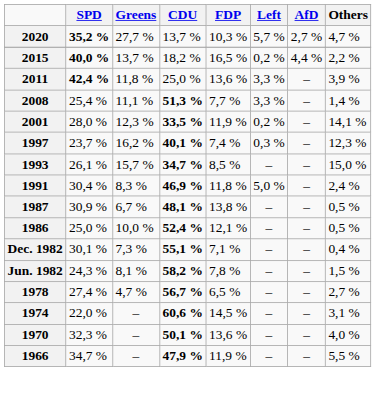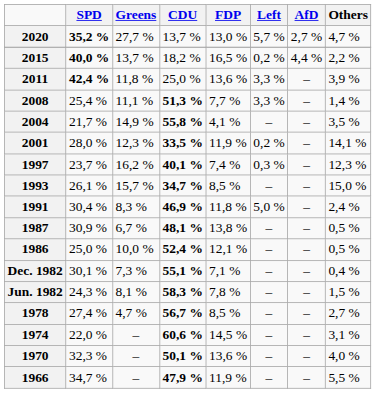 <table class="wikitable">
 <tr>
 <td></td>
 <th><a href='#'>SPD</a></th>
 <th><a href='#'>Greens</a></th>
 <th><a href='#'>CDU</a></th>
 <th><a href='#'>FDP</a></th>
 <th><a href='#'>Left</a></th>
 <th><a href='#'>AfD</a></th>
 <th>Others</th>
 </tr>
 <tr>
 <th>2020</th>
 <td><strong>35,2 %</strong></td>
 <td>27,7 %</td>
 <td>13,7 %</td>
-<td>10,3 %</td>
+<td>13,0 %</td>
 <td>5,7 %</td>
 <td>2,7 %</td>
 <td>4,7 %</td>
 </tr>
 <tr>
 </tr>
 <tr>
 <th>2015</th>
 <td><strong>40,0 %</strong></td>
 <td>13,7 %</td>
 <td>18,2 %</td>
 <td>16,5 %</td>
 <td>0,2 %</td>
 <td>4,4 %</td>
 <td>2,2 %</td>
 </tr>
 <tr>
 <th>2011</th>
 <td><strong>42,4 %</strong></td>
 <td>11,8 %</td>
 <td>25,0 %</td>
 <td>13,6 %</td>
 <td>3,3 %</td>
 <td style="text-align:center">–</td>
 <td>3,9 %</td>
 </tr>
 <tr>
 <th>2008</th>
 <td>25,4 %</td>
 <td>11,1 %</td>
 <td><strong>51,3 %</strong></td>
 <td>7,7 %</td>
 <td>3,3 %</td>
 <td style="text-align:center">–</td>
 <td>1,4 %</td>
+</tr>
+<tr>
+<th>2004</th>
+<td>21,7 %</td>
+<td>14,9 %</td>
+<td><strong>55,8 %</strong></td>
+<td>4,1 %</td>
+<td style="text-align:center">–</td>
+<td style="text-align:center">–</td>
+<td>3,5 %</td>
 </tr>
 <tr>
 <th>2001</th>
 <td>28,0 %</td>
 <td>12,3 %</td>
 <td><strong>33,5 %</strong></td>
 <td>11,9 %</td>
 <td>0,2 %</td>
 <td style="text-align:center">–</td>
 <td>14,1 %</td>
 </tr>
 <tr>
 <th>1997</th>
 <td>23,7 %</td>
 <td>16,2 %</td>
 <td><strong>40,1 %</strong></td>
 <td>7,4 %</td>
 <td>0,3 %</td>
 <td style="text-align:center">–</td>
 <td>12,3 %</td>
 </tr>
 <tr>
 <th>1993</th>
 <td>26,1 %</td>
 <td>15,7 %</td>
 <td><strong>34,7 %</strong></td>
 <td>8,5 %</td>
 <td style="text-align:center">–</td>
 <td style="text-align:center">–</td>
 <td>15,0 %</td>
 </tr>
 <tr>
 <th>1991</th>
 <td>30,4 %</td>
 <td>8,3 %</td>
 <td><strong>46,9 %</strong></td>
 <td>11,8 %</td>
 <td>5,0 %</td>
 <td style="text-align:center">–</td>
 <td>2,4 %</td>
 </tr>
 <tr>
 <th>1987</th>
 <td>30,9 %</td>
 <td>6,7 %</td>
 <td><strong>48,1 %</strong></td>
 <td>13,8 %</td>
 <td style="text-align:center">–</td>
 <td style="text-align:center">–</td>
 <td>0,5 %</td>
 </tr>
 <tr>
 <th>1986</th>
 <td>25,0 %</td>
 <td>10,0 %</td>
 <td><strong>52,4 %</strong></td>
 <td>12,1 %</td>
 <td style="text-align:center">–</td>
 <td style="text-align:center">–</td>
 <td>0,5 %</td>
 </tr>
 <tr>
 <th>Dec. 1982</th>
 <td>30,1 %</td>
 <td>7,3 %</td>
 <td><strong>55,1 %</strong></td>
 <td>7,1 %</td>
 <td style="text-align:center">–</td>
 <td style="text-align:center">–</td>
 <td>0,4 %</td>
 </tr>
 <tr>
 <th>Jun. 1982</th>
 <td>24,3 %</td>
 <td>8,1 %</td>
-<td><strong>58,2 %</strong></td>
+<td><strong>58,3 %</strong></td>
 <td>7,8 %</td>
 <td style="text-align:center">–</td>
 <td style="text-align:center">–</td>
 <td>1,5 %</td>
 </tr>
 <tr>
 <th>1978</th>
 <td>27,4 %</td>
 <td>4,7 %</td>
 <td><strong>56,7 %</strong></td>
-<td>6,5 %</td>
+<td>8,5 %</td>
 <td style="text-align:center">–</td>
 <td style="text-align:center">–</td>
 <td>2,7 %</td>
 </tr>
 <tr>
 <th>1974</th>
 <td>22,0 %</td>
 <td style="text-align:center">–</td>
 <td><strong>60,6 %</strong></td>
 <td>14,5 %</td>
 <td style="text-align:center">–</td>
 <td style="text-align:center">–</td>
 <td>3,1 %</td>
 </tr>
 <tr>
 <th>1970</th>
 <td>32,3 %</td>
 <td style="text-align:center">–</td>
 <td><strong>50,1 %</strong></td>
 <td>13,6 %</td>
 <td style="text-align:center">–</td>
 <td style="text-align:center">–</td>
 <td>4,0 %</td>
 </tr>
 <tr>
 <th>1966</th>
 <td>34,7 %</td>
 <td style="text-align:center">–</td>
 <td><strong>47,9 %</strong></td>
 <td>11,9 %</td>
 <td style="text-align:center">–</td>
 <td style="text-align:center">–</td>
 <td>5,5 %</td>
 </tr>
 </table>
